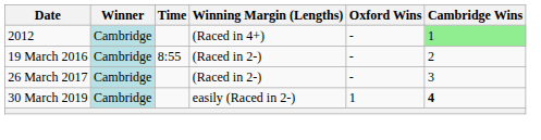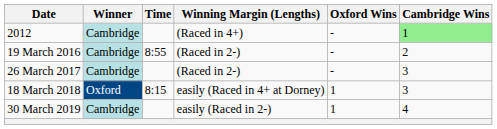 <table class="wikitable collapsible collapsed" style="border-collapse: collapse;">
 <tr>
 <th>Date</th>
 <th>Winner</th>
 <th>Time</th>
 <th>Winning Margin (Lengths)</th>
 <th>Oxford Wins</th>
 <th>Cambridge Wins</th>
 </tr>
 <tr>
 <td>2012</td>
 <td style="background:#B7E1E4; color:#000;">Cambridge</td>
 <td></td>
 <td>(Raced in 4+)</td>
 <td>-</td>
 <td style="background: lightgreen;">1</td>
 </tr>
 <tr>
 <td>19 March 2016</td>
 <td style="background:#B7E1E4; color:#000;">Cambridge</td>
 <td>8:55</td>
 <td> (Raced in 2-)</td>
 <td>-</td>
 <td>2</td>
 </tr>
 <tr>
 <td>26 March 2017</td>
 <td style="background:#B7E1E4; color:#000;">Cambridge</td>
 <td></td>
 <td> (Raced in 2-)</td>
 <td>-</td>
 <td>3</td>
 </tr>
 <tr>
+<td>18 March 2018</td>
+<td style="background:#004685; color:#FFF;">Oxford</td>
+<td>8:15</td>
+<td>easily (Raced in 4+ at Dorney)</td>
+<td>1</td>
+<td>3</td>
+</tr>
+<tr>
 <td>30 March 2019</td>
 <td style="background:#B7E1E4; color:#000;">Cambridge</td>
 <td></td>
 <td>easily (Raced in 2-)</td>
 <td>1</td>
-<td><strong>4</strong></td>
+<td>4</td>
 </tr>
 <tr>
 <th class=noprint colspan=6 style="font-weight:normal"></th>
 </tr>
 </table>
